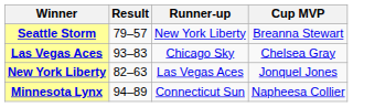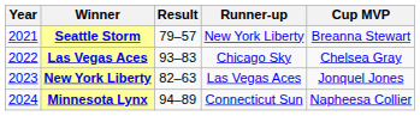 <table class="wikitable sortable" style="text-align: center;">
 <tr bgcolor="#efefef">
+<th>Year</th>
 <th>Winner</th>
 <th class="unsortable">Result</th>
 <th>Runner-up</th>
 <th>Cup MVP</th>
 </tr>
 <tr>
+<td><a href='#'>2021</a></td>
 <td style="background:#ff9"><strong><a href='#'>Seattle Storm</a></strong></td>
 <td>79–57</td>
 <td><a href='#'>New York Liberty</a></td>
 <td><a href='#'>Breanna Stewart</a></td>
 </tr>
 <tr>
+<td><a href='#'>2022</a></td>
 <td style="background:#ff9"><strong><a href='#'>Las Vegas Aces</a></strong></td>
 <td>93–83</td>
 <td><a href='#'>Chicago Sky</a></td>
 <td><a href='#'>Chelsea Gray</a></td>
 </tr>
 <tr>
+<td><a href='#'>2023</a></td>
 <td style="background:#ff9"><strong><a href='#'>New York Liberty</a></strong></td>
 <td>82–63</td>
 <td><a href='#'>Las Vegas Aces</a></td>
 <td><a href='#'>Jonquel Jones</a></td>
 </tr>
 <tr>
+<td><a href='#'>2024</a></td>
 <td style="background:#ff9"><strong><a href='#'>Minnesota Lynx</a></strong></td>
 <td>94–89</td>
 <td><a href='#'>Connecticut Sun</a></td>
 <td><a href='#'>Napheesa Collier</a></td>
 </tr>
 </table>
